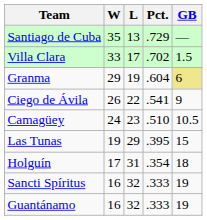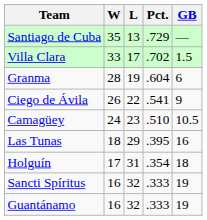 <table class="wikitable">
 <tr>
 <th>Team</th>
 <th>W</th>
 <th>L</th>
 <th>Pct.</th>
 <th><a href='#'>GB</a></th>
 </tr>
 <tr style="background-color:#ccffcc;">
 <td><a href='#'>Santiago de Cuba</a></td>
 <td>35</td>
 <td>13</td>
 <td>.729</td>
 <td>—</td>
 </tr>
 <tr style="background-color:#ccffcc;">
 <td><a href='#'>Villa Clara</a></td>
 <td>33</td>
 <td>17</td>
 <td>.702</td>
 <td>1.5</td>
 </tr>
 <tr>
 <td><a href='#'>Granma</a></td>
-<td>29</td>
+<td>28</td>
 <td>19</td>
 <td>.604</td>
-<td style="background: khaki;">6</td>
+<td>6</td>
 </tr>
 <tr>
 <td><a href='#'>Ciego de Ávila</a></td>
 <td>26</td>
 <td>22</td>
 <td>.541</td>
 <td>9</td>
 </tr>
 <tr>
 <td><a href='#'>Camagüey</a></td>
 <td>24</td>
 <td>23</td>
 <td>.510</td>
 <td>10.5</td>
 </tr>
 <tr>
 <td><a href='#'>Las Tunas</a></td>
-<td>19</td>
+<td>18</td>
 <td>29</td>
 <td>.395</td>
-<td>15</td>
+<td>16</td>
 </tr>
 <tr>
 <td><a href='#'>Holguín</a></td>
 <td>17</td>
 <td>31</td>
 <td>.354</td>
 <td>18</td>
 </tr>
 <tr>
 <td><a href='#'>Sancti Spíritus</a></td>
 <td>16</td>
 <td>32</td>
 <td>.333</td>
 <td>19</td>
 </tr>
 <tr>
 <td><a href='#'>Guantánamo</a></td>
 <td>16</td>
 <td>32</td>
 <td>.333</td>
 <td>19</td>
 </tr>
 </table>
